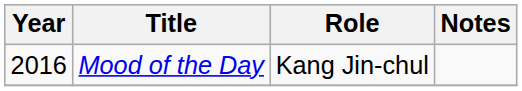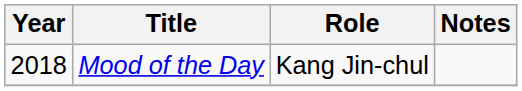 <table class="wikitable sortable">
 <tr>
 <th>Year</th>
 <th>Title</th>
 <th>Role</th>
 <th class="unsortable">Notes</th>
 </tr>
 <tr>
-<td>2016</td>
+<td>2018</td>
 <td><em><a href='#'>Mood of the Day</a></em></td>
 <td>Kang Jin-chul</td>
 <td></td>
 </tr>
 <tr>
 </tr>
 </table>
